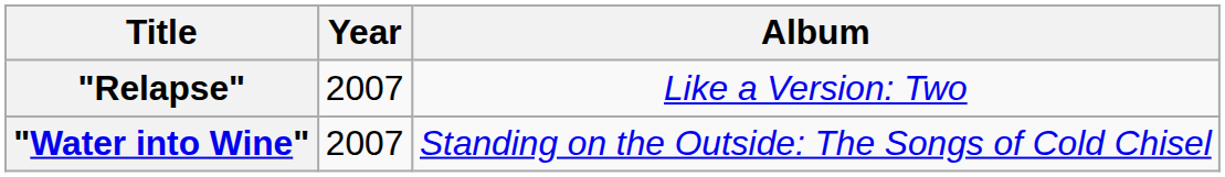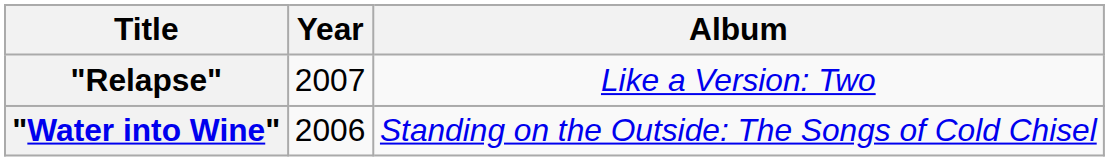 <table class="wikitable plainrowheaders" style="text-align:center;">
 <tr>
 <th scope="col">Title</th>
 <th scope="col">Year</th>
 <th scope="col">Album</th>
 </tr>
 <tr>
 <th scope="row">"Relapse" </th>
 <td>2007</td>
 <td><em><a href='#'>Like a Version: Two</a></em></td>
 </tr>
 <tr>
 <th scope="row">"<a href='#'>Water into Wine</a>" </th>
-<td>2007</td>
+<td>2006</td>
 <td><em><a href='#'>Standing on the Outside: The Songs of Cold Chisel</a></em></td>
 </tr>
 </table>
